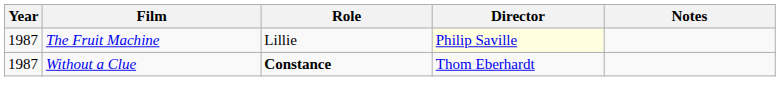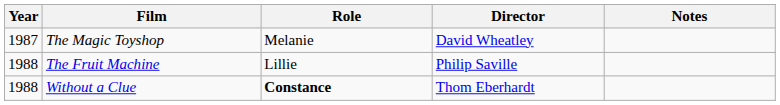 <table class="wikitable">
 <tr>
 <th width="33">Year</th>
 <th width="225">Film</th>
 <th width="175">Role</th>
 <th width="175">Director</th>
 <th width="175">Notes</th>
 </tr>
 <tr>
 <td>1987</td>
-<td><em><a href='#'>The Fruit Machine</a></em></td>
-<td>Lillie</td>
-<td style="background: lightyellow;"><a href='#'>Philip Saville</a></td>
+<td><em>The Magic Toyshop</em></td>
+<td>Melanie</td>
+<td><a href='#'>David Wheatley</a></td>
 <td></td>
 </tr>
 <tr>
-<td>1987</td>
+<td>1988</td>
+<td><em><a href='#'>The Fruit Machine</a></em></td>
+<td>Lillie</td>
+<td><a href='#'>Philip Saville</a></td>
+<td></td>
+</tr>
+<tr>
+<td>1988</td>
 <td><em><a href='#'>Without a Clue</a></em></td>
 <td><strong>Constance</strong></td>
 <td><a href='#'>Thom Eberhardt</a></td>
 <td></td>
 </tr>
 </table>
